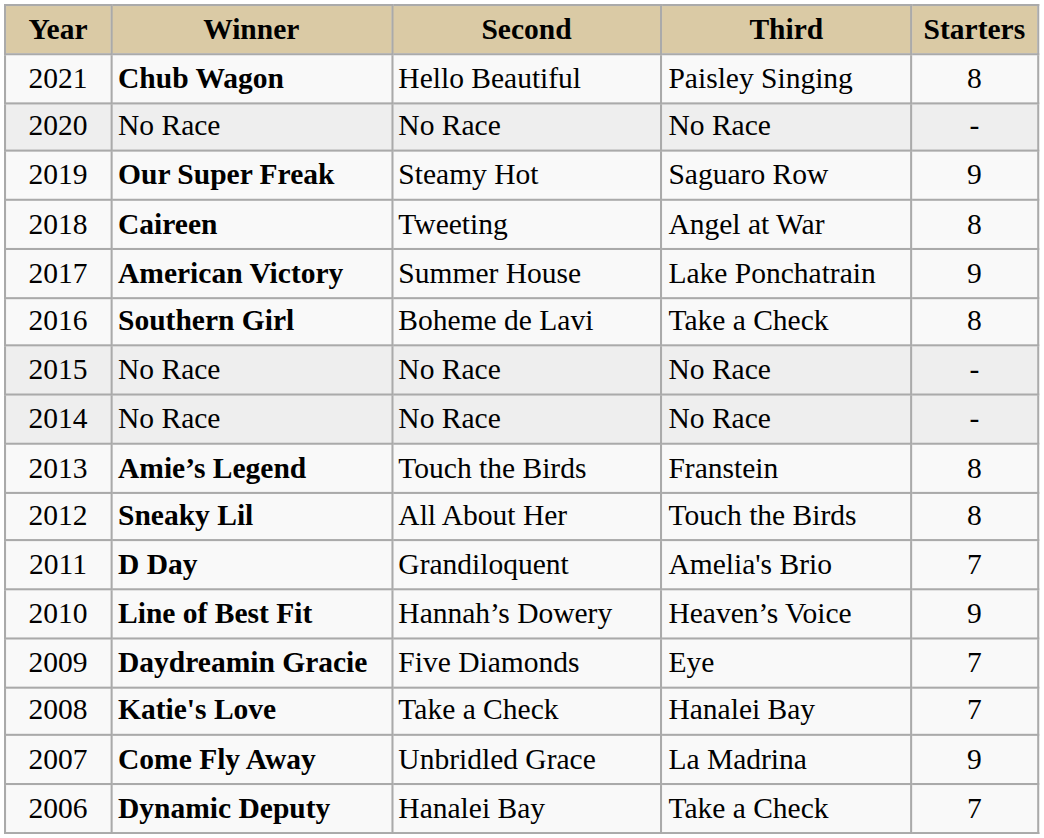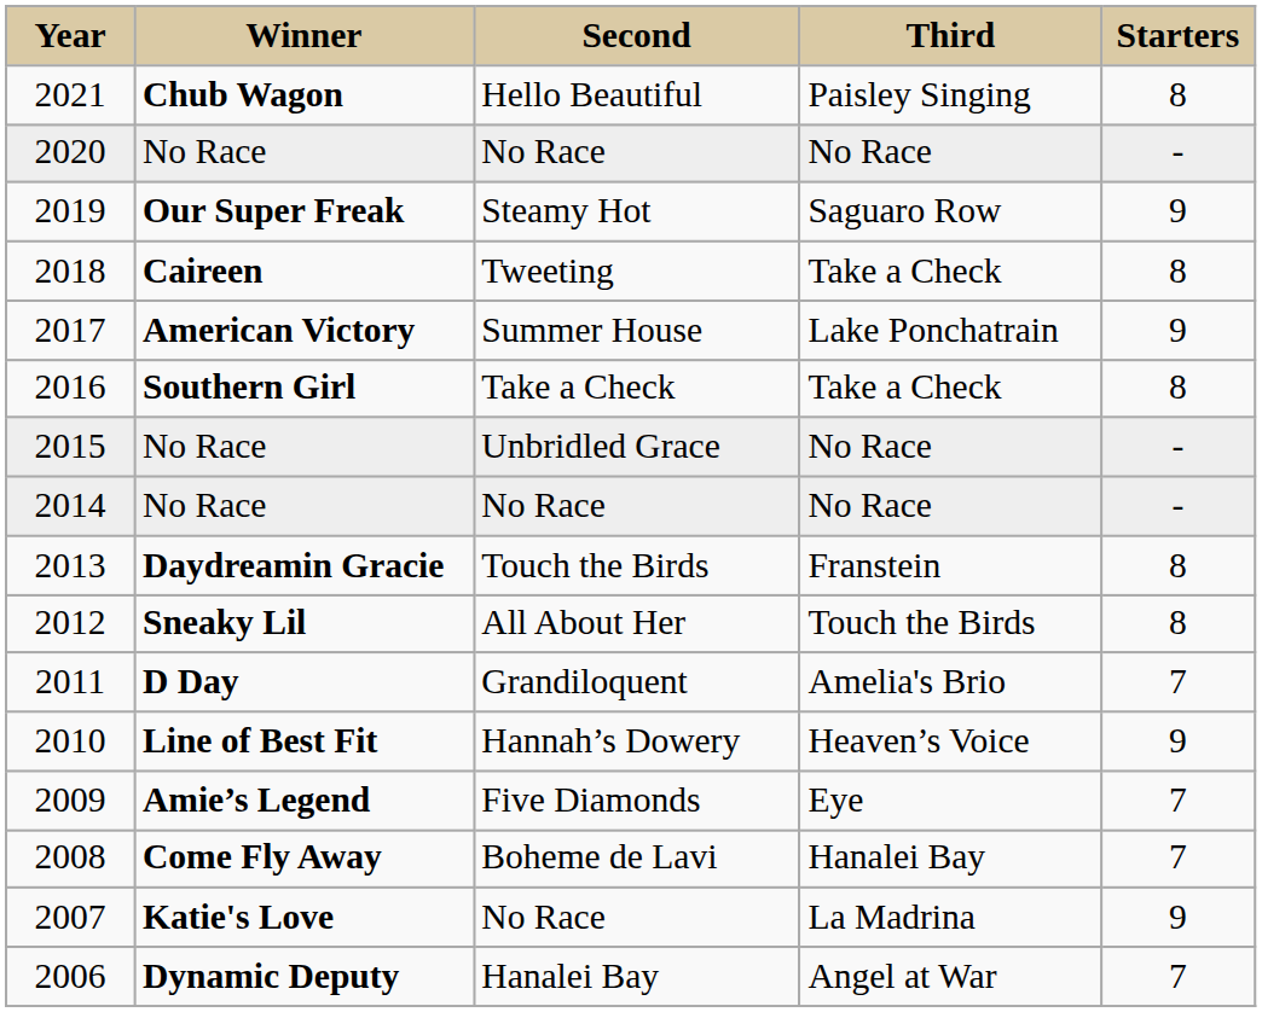 <table class = "wikitable sortable" | border="1" cellpadding="0" style="border-collapse: collapse; font-size:90%">
 <tr bgcolor="#DACAA5" align="center">
 <td width="45px"><strong>Year</strong> <br></td>
 <td width="130px"><strong>Winner</strong> <br></td>
 <td width="125px"><strong>Second</strong> <br></td>
 <td width="115px"><strong>Third</strong> <br></td>
 <td width="55px"><strong>Starters</strong></td>
 </tr>
 <tr>
 <td align=center>2021</td>
 <td><strong>Chub Wagon</strong></td>
 <td>Hello Beautiful</td>
 <td>Paisley Singing</td>
 <td align=center>8</td>
 </tr>
 <tr bgcolor="#eeeeee">
 <td align=center>2020</td>
 <td>No Race</td>
 <td>No Race</td>
 <td>No Race</td>
 <td align=center>-</td>
 </tr>
 <tr>
 <td align=center>2019</td>
 <td><strong>Our Super Freak</strong></td>
 <td>Steamy Hot</td>
 <td>Saguaro Row</td>
 <td align=center>9</td>
 </tr>
 <tr>
 <td align=center>2018</td>
 <td><strong>Caireen</strong></td>
 <td>Tweeting</td>
-<td>Angel at War</td>
+<td>Take a Check</td>
 <td align=center>8</td>
 </tr>
 <tr>
 <td align=center>2017</td>
 <td><strong>American Victory</strong></td>
 <td>Summer House</td>
 <td>Lake Ponchatrain</td>
 <td align=center>9</td>
 </tr>
 <tr>
 <td align=center>2016</td>
 <td><strong>Southern Girl</strong></td>
-<td>Boheme de Lavi</td>
+<td>Take a Check</td>
 <td>Take a Check</td>
 <td align=center>8</td>
 </tr>
 <tr bgcolor="#eeeeee">
 <td align=center>2015</td>
 <td>No Race</td>
-<td>No Race</td>
+<td>Unbridled Grace</td>
 <td>No Race</td>
 <td align=center>-</td>
 </tr>
 <tr bgcolor="#eeeeee">
 <td align=center>2014</td>
 <td>No Race</td>
 <td>No Race</td>
 <td>No Race</td>
 <td align=center>-</td>
 </tr>
 <tr>
 <td align=center>2013</td>
-<td><strong>Amie’s Legend</strong></td>
+<td><strong>Daydreamin Gracie</strong></td>
 <td>Touch the Birds</td>
 <td>Franstein</td>
 <td align=center>8</td>
 </tr>
 <tr>
 <td align=center>2012</td>
 <td><strong>Sneaky Lil</strong></td>
 <td>All About Her</td>
 <td>Touch the Birds</td>
 <td align=center>8</td>
 </tr>
 <tr>
 <td align=center>2011</td>
 <td><strong>D Day</strong></td>
 <td>Grandiloquent</td>
 <td>Amelia's Brio</td>
 <td align=center>7</td>
 </tr>
 <tr>
 <td align=center>2010</td>
 <td><strong>Line of Best Fit</strong></td>
 <td>Hannah’s Dowery</td>
 <td>Heaven’s Voice</td>
 <td align=center>9</td>
 </tr>
 <tr>
 <td align=center>2009</td>
-<td><strong>Daydreamin Gracie</strong></td>
+<td><strong>Amie’s Legend</strong></td>
 <td>Five Diamonds</td>
 <td>Eye</td>
 <td align=center>7</td>
 </tr>
 <tr>
 <td align=center>2008</td>
-<td><strong>Katie's Love</strong></td>
-<td>Take a Check</td>
+<td><strong>Come Fly Away</strong></td>
+<td>Boheme de Lavi</td>
 <td>Hanalei Bay</td>
 <td align=center>7</td>
 </tr>
 <tr>
 <td align=center>2007</td>
-<td><strong>Come Fly Away</strong></td>
-<td>Unbridled Grace</td>
+<td><strong>Katie's Love</strong></td>
+<td>No Race</td>
 <td>La Madrina</td>
 <td align=center>9</td>
 </tr>
 <tr>
 <td align=center>2006</td>
 <td><strong>Dynamic Deputy</strong></td>
 <td>Hanalei Bay</td>
-<td>Take a Check</td>
+<td>Angel at War</td>
 <td align=center>7</td>
 </tr>
 <tr>
 </tr>
 </table>
